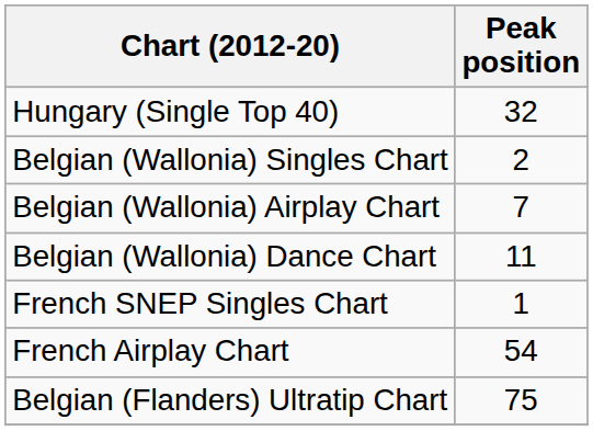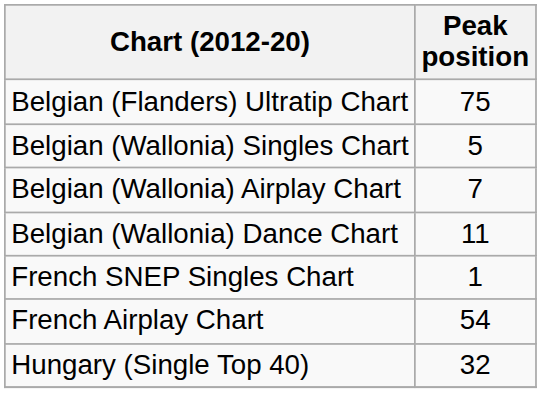 <table class="wikitable sortable">
 <tr>
 <th>Chart (2012-20)</th>
 <th>Peak<br>position</th>
 </tr>
 <tr>
-<td>Hungary (Single Top 40)</td>
-<td style="text-align:center;">32</td>
+<td>Belgian (Flanders) Ultratip Chart</td>
+<td style="text-align:center;">75</td>
 </tr>
 <tr>
 <td>Belgian (Wallonia) Singles Chart</td>
-<td style="text-align:center;">2</td>
+<td style="text-align:center;">5</td>
 </tr>
 <tr>
 <td>Belgian (Wallonia) Airplay Chart</td>
 <td style="text-align:center;">7</td>
 </tr>
 <tr>
 <td>Belgian (Wallonia) Dance Chart</td>
 <td style="text-align:center;">11</td>
 </tr>
 <tr>
 <td>French SNEP Singles Chart</td>
 <td style="text-align:center;">1</td>
 </tr>
 <tr>
 <td>French Airplay Chart</td>
 <td style="text-align:center;">54</td>
 </tr>
 <tr>
-<td>Belgian (Flanders) Ultratip Chart</td>
-<td style="text-align:center;">75</td>
+<td>Hungary (Single Top 40)</td>
+<td style="text-align:center;">32</td>
 </tr>
 <tr>
 </tr>
 </table>
